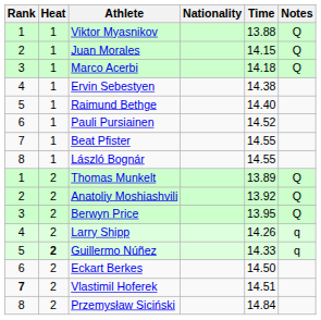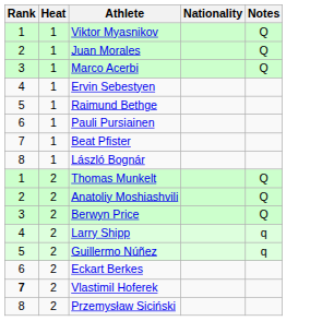 <table class="wikitable sortable" style="text-align:center">
 <tr>
 <th>Rank</th>
 <th>Heat</th>
 <th>Athlete</th>
 <th>Nationality</th>
-<th>Time</th>
 <th>Notes</th>
 </tr>
 <tr bgcolor=ccffcc>
 <td>1</td>
 <td>1</td>
 <td align=left><a href='#'>Viktor Myasnikov</a></td>
 <td align=left></td>
-<td>13.88</td>
 <td>Q</td>
 </tr>
 <tr bgcolor=ccffcc>
 <td>2</td>
 <td>1</td>
 <td align=left><a href='#'>Juan Morales</a></td>
 <td align=left></td>
-<td>14.15</td>
 <td>Q</td>
 </tr>
 <tr bgcolor=ccffcc>
 <td>3</td>
 <td>1</td>
 <td align=left><a href='#'>Marco Acerbi</a></td>
 <td align=left></td>
-<td>14.18</td>
 <td>Q</td>
 </tr>
 <tr>
 <td>4</td>
 <td>1</td>
 <td align=left><a href='#'>Ervin Sebestyen</a></td>
 <td align=left></td>
-<td>14.38</td>
 <td></td>
 </tr>
 <tr>
 <td>5</td>
 <td>1</td>
 <td align=left><a href='#'>Raimund Bethge</a></td>
 <td align=left></td>
-<td>14.40</td>
 <td></td>
 </tr>
 <tr>
 <td>6</td>
 <td>1</td>
 <td align=left><a href='#'>Pauli Pursiainen</a></td>
 <td align=left></td>
-<td>14.52</td>
 <td></td>
 </tr>
 <tr>
 <td>7</td>
 <td>1</td>
 <td align=left><a href='#'>Beat Pfister</a></td>
 <td align=left></td>
-<td>14.55</td>
 <td></td>
 </tr>
 <tr>
 <td>8</td>
 <td>1</td>
 <td align=left><a href='#'>László Bognár</a></td>
 <td align=left></td>
-<td>14.55</td>
 <td></td>
 </tr>
 <tr bgcolor=ccffcc>
 <td>1</td>
 <td>2</td>
 <td align=left><a href='#'>Thomas Munkelt</a></td>
 <td align=left></td>
-<td>13.89</td>
 <td>Q</td>
 </tr>
 <tr bgcolor=ccffcc>
 <td>2</td>
 <td>2</td>
 <td align=left><a href='#'>Anatoliy Moshiashvili</a></td>
 <td align=left></td>
-<td>13.92</td>
 <td>Q</td>
 </tr>
 <tr bgcolor=ccffcc>
 <td>3</td>
 <td>2</td>
 <td align=left><a href='#'>Berwyn Price</a></td>
 <td align=left></td>
-<td>13.95</td>
 <td>Q</td>
 </tr>
 <tr bgcolor=ddffdd>
 <td>4</td>
 <td>2</td>
 <td align=left><a href='#'>Larry Shipp</a></td>
 <td align=left></td>
-<td>14.26</td>
 <td>q</td>
 </tr>
 <tr bgcolor=ddffdd>
 <td>5</td>
-<td><strong>2</strong></td>
+<td>2</td>
 <td align=left><a href='#'>Guillermo Núñez</a></td>
 <td align=left></td>
-<td>14.33</td>
 <td>q</td>
 </tr>
 <tr>
 <td>6</td>
 <td>2</td>
 <td align=left><a href='#'>Eckart Berkes</a></td>
 <td align=left></td>
-<td>14.50</td>
 <td></td>
 </tr>
 <tr>
 <td><strong>7</strong></td>
 <td>2</td>
 <td align=left><a href='#'>Vlastimil Hoferek</a></td>
 <td align=left></td>
-<td>14.51</td>
 <td></td>
 </tr>
 <tr>
 <td>8</td>
 <td>2</td>
 <td align=left><a href='#'>Przemysław Siciński</a></td>
 <td align=left></td>
-<td>14.84</td>
 <td></td>
 </tr>
 </table>
